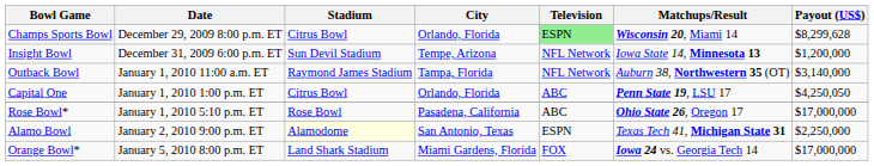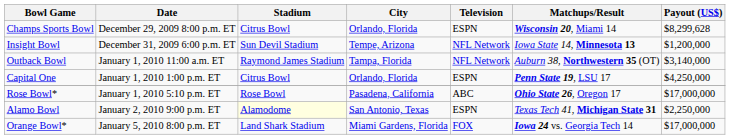 <table class="wikitable">
 <tr>
 <th>Bowl Game</th>
 <th>Date</th>
 <th>Stadium</th>
 <th>City</th>
 <th>Television</th>
 <th>Matchups/Result</th>
 <th>Payout (<a href='#'>US$</a>)</th>
 </tr>
 <tr>
 <td><a href='#'>Champs Sports Bowl</a></td>
 <td>December 29, 2009 8:00 p.m. ET</td>
 <td><a href='#'>Citrus Bowl</a></td>
 <td><a href='#'>Orlando, Florida</a></td>
-<td style="background: lightgreen;">ESPN</td>
+<td>ESPN</td>
 <td><strong><em><a href='#'>Wisconsin</a> 20</em></strong>, <a href='#'>Miami</a> 14</td>
 <td>$8,299,628</td>
 </tr>
 <tr>
 <td><a href='#'>Insight Bowl</a></td>
 <td>December 31, 2009 6:00 p.m. ET</td>
 <td><a href='#'>Sun Devil Stadium</a></td>
 <td><a href='#'>Tempe, Arizona</a></td>
 <td><a href='#'>NFL Network</a></td>
 <td><em><a href='#'>Iowa State</a> 14</em>, <strong><a href='#'>Minnesota</a> 13</strong></td>
 <td>$1,200,000</td>
 </tr>
 <tr>
 <td><a href='#'>Outback Bowl</a></td>
 <td>January 1, 2010 11:00 a.m. ET</td>
 <td><a href='#'>Raymond James Stadium</a></td>
 <td><a href='#'>Tampa, Florida</a></td>
 <td><a href='#'>NFL Network</a></td>
 <td><em><a href='#'>Auburn</a> 38</em>, <strong><a href='#'>Northwestern</a> 35</strong> (OT)</td>
 <td>$3,140,000</td>
 </tr>
 <tr>
 <td><a href='#'>Capital One</a></td>
 <td>January 1, 2010 1:00 p.m. ET</td>
 <td><a href='#'>Citrus Bowl</a></td>
 <td><a href='#'>Orlando, Florida</a></td>
-<td><a href='#'>ABC</a></td>
+<td>ESPN</td>
 <td><strong><em><a href='#'>Penn State</a> 19</em></strong>, <a href='#'>LSU</a> 17</td>
-<td>$4,250,050</td>
+<td>$4,250,000</td>
 </tr>
 <tr>
 </tr>
 <tr>
 <td><a href='#'>Rose Bowl</a>*</td>
 <td>January 1, 2010 5:10 p.m. ET</td>
 <td><a href='#'>Rose Bowl</a></td>
 <td><a href='#'>Pasadena, California</a></td>
 <td ESPN on ABC>ABC</td>
 <td><strong><em><a href='#'>Ohio State</a> 26</em></strong>, <a href='#'>Oregon</a> 17</td>
 <td>$17,000,000</td>
 </tr>
 <tr>
 <td><a href='#'>Alamo Bowl</a></td>
 <td>January 2, 2010 9:00 p.m. ET</td>
 <td style="background: lightyellow;"><a href='#'>Alamodome</a></td>
 <td><a href='#'>San Antonio, Texas</a></td>
 <td>ESPN</td>
 <td><em><a href='#'>Texas Tech</a> 41</em>, <strong><a href='#'>Michigan State</a> 31</strong></td>
 <td>$2,250,000</td>
 </tr>
 <tr>
 <td><a href='#'>Orange Bowl</a>*</td>
 <td>January 5, 2010 8:00 p.m. ET</td>
 <td><a href='#'>Land Shark Stadium</a></td>
 <td><a href='#'>Miami Gardens, Florida</a></td>
 <td><a href='#'>FOX</a></td>
 <td><strong><em><a href='#'>Iowa</a> 24</em></strong> vs. <a href='#'>Georgia Tech</a> 14</td>
 <td>$17,000,000</td>
 </tr>
 </table>
